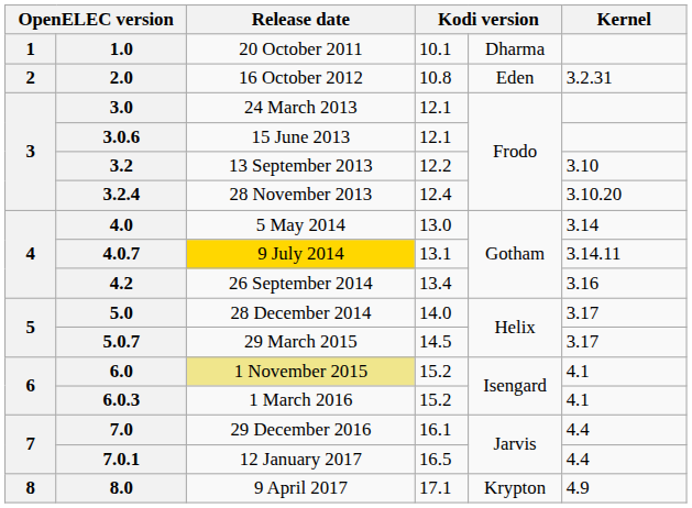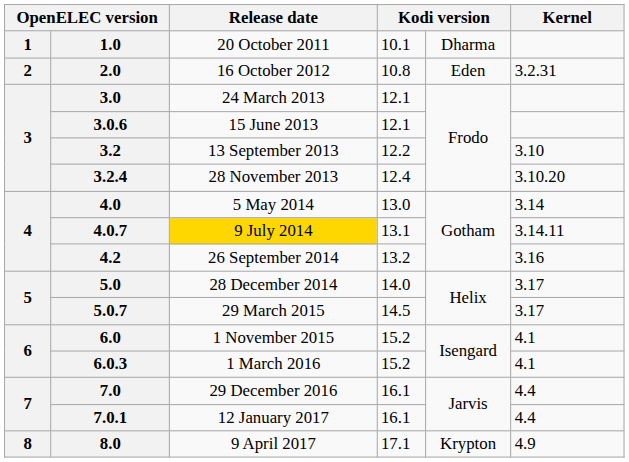 <table class="wikitable">
 <tr>
 <th colspan=2 width=150 scope=col>OpenELEC version</th>
 <th width=190>Release date</th>
 <th colspan=2 width=120>Kodi version</th>
 <th width=100>Kernel</th>
 </tr>
 <tr>
 <th rowspan=1>1</th>
 <th>1.0</th>
 <td align=center>20 October 2011</td>
 <td>10.1</td>
 <td align=center>Dharma</td>
 <td></td>
 </tr>
 <tr>
 <th rowspan=1>2</th>
 <th>2.0</th>
 <td align=center>16 October 2012</td>
 <td>10.8</td>
 <td scope=row align=center>Eden</td>
 <td>3.2.31</td>
 </tr>
 <tr>
 <th rowspan=4>3</th>
 <th scope=row>3.0</th>
 <td align=center>24 March 2013</td>
 <td>12.1</td>
 <td rowspan=4 align=center>Frodo</td>
 <td></td>
 </tr>
 <tr>
 <th scope=row>3.0.6</th>
 <td align=center>15 June 2013</td>
 <td>12.1</td>
 <td></td>
 </tr>
 <tr>
 <th scope=row>3.2</th>
 <td align=center>13 September 2013</td>
 <td>12.2</td>
 <td>3.10</td>
 </tr>
 <tr>
 <th scope=row>3.2.4</th>
 <td align=center>28 November 2013</td>
 <td>12.4</td>
 <td>3.10.20</td>
 </tr>
 <tr>
 <th rowspan=3>4</th>
 <th scope=row>4.0</th>
 <td align=center>5 May 2014</td>
 <td>13.0</td>
 <td rowspan=3 align=center>Gotham</td>
 <td>3.14</td>
 </tr>
 <tr>
 <th scope=row>4.0.7</th>
 <td align=center style="background: gold;">9 July 2014</td>
 <td>13.1</td>
 <td>3.14.11</td>
 </tr>
 <tr>
 <th scope=row>4.2</th>
 <td align=center>26 September 2014</td>
-<td>13.4</td>
+<td>13.2</td>
 <td>3.16</td>
 </tr>
 <tr>
 <th rowspan=2>5</th>
 <th scope=row>5.0</th>
 <td align=center>28 December 2014</td>
 <td>14.0</td>
 <td rowspan=2 align=center>Helix</td>
 <td>3.17</td>
 </tr>
 <tr>
 <th scope=row>5.0.7</th>
 <td align=center>29 March 2015</td>
 <td>14.5</td>
 <td>3.17</td>
 </tr>
 <tr>
 <th rowspan=2>6</th>
 <th scope=row>6.0</th>
-<td align=center style="background: khaki;">1 November 2015</td>
+<td align=center>1 November 2015</td>
 <td>15.2</td>
 <td rowspan=2 align=center>Isengard</td>
 <td>4.1</td>
 </tr>
 <tr>
 <th scope=row>6.0.3</th>
 <td align=center>1 March 2016</td>
 <td>15.2</td>
 <td>4.1</td>
 </tr>
 <tr>
 <th rowspan=2>7</th>
 <th scope=row>7.0</th>
 <td align=center>29 December 2016</td>
 <td>16.1</td>
 <td rowspan=2 align=center>Jarvis</td>
 <td>4.4</td>
 </tr>
 <tr>
 <th scope=row>7.0.1</th>
 <td align=center>12 January 2017</td>
-<td>16.5</td>
+<td>16.1</td>
 <td>4.4</td>
 </tr>
 <tr>
 <th scope=row>8</th>
 <th scope=row>8.0</th>
 <td align=center>9 April 2017</td>
 <td>17.1</td>
 <td align=center>Krypton</td>
 <td>4.9</td>
 </tr>
 </table>
